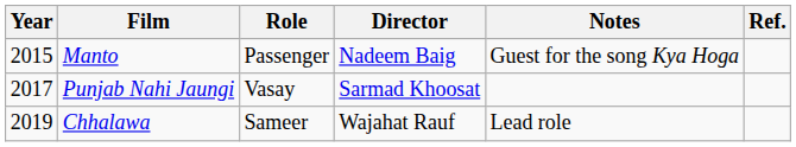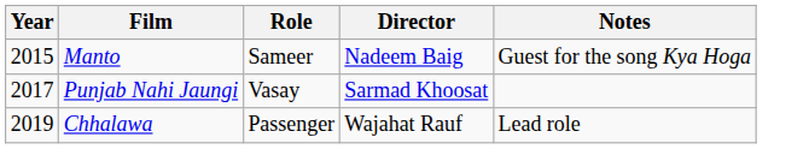 <table class="wikitable sortable">
 <tr style="text-align:center;">
 <th>Year</th>
 <th>Film</th>
 <th>Role</th>
 <th>Director</th>
 <th>Notes</th>
-<th>Ref.</th>
 </tr>
 <tr>
 <td>2015</td>
 <td><em><a href='#'>Manto</a></em></td>
-<td>Passenger</td>
+<td>Sameer</td>
 <td><a href='#'>Nadeem Baig</a></td>
 <td>Guest for the song <em>Kya Hoga</em></td>
-<td></td>
 </tr>
 <tr>
 <td>2017</td>
 <td><em><a href='#'>Punjab Nahi Jaungi</a></em></td>
 <td>Vasay</td>
 <td><a href='#'>Sarmad Khoosat</a></td>
 <td></td>
-<td></td>
 </tr>
 <tr>
 <td>2019</td>
 <td><em><a href='#'>Chhalawa</a></em></td>
-<td>Sameer</td>
+<td>Passenger</td>
 <td>Wajahat Rauf</td>
 <td>Lead role</td>
-<td></td>
 </tr>
 </table>
